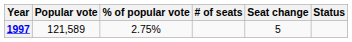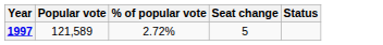 <table class="wikitable" style="text-align:center">
 <tr>
 <th>Year</th>
 <th>Popular vote</th>
 <th>% of popular vote</th>
-<th># of seats</th>
 <th>Seat change</th>
 <th>Status</th>
 </tr>
 <tr>
 <th><a href='#'>1997</a></th>
 <td>121,589</td>
-<td>2.75%</td>
-<td></td>
+<td>2.72%</td>
 <td> 5</td>
 <td></td>
 </tr>
 </table>
